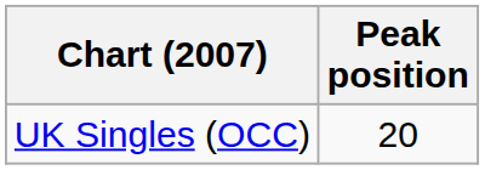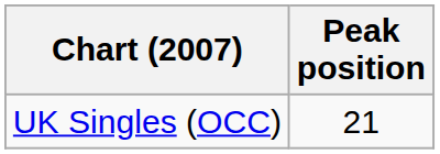 <table class="wikitable">
 <tr>
 <th>Chart (2007)</th>
 <th>Peak<br>position</th>
 </tr>
 <tr>
 <td><a href='#'>UK Singles</a> (<a href='#'>OCC</a>)</td>
-<td align="center">20</td>
+<td align="center">21</td>
 </tr>
 </table>
